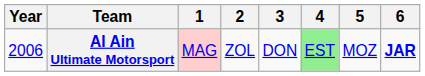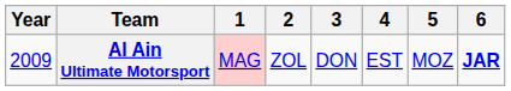 <table class="wikitable" border="1" style="text-align:center; font-size:85%;">
 <tr>
 <th>Year</th>
 <th>Team</th>
 <th>1</th>
 <th>2</th>
 <th>3</th>
 <th>4</th>
 <th>5</th>
 <th>6</th>
 </tr>
 <tr>
-<td><a href='#'>2006</a></td>
+<td><a href='#'>2009</a></td>
 <th nowrap><a href='#'>Al Ain</a><br><small><a href='#'>Ultimate Motorsport</a></small></th>
 <td style="background:#ffcfcf;"><a href='#'>MAG</a> <br></td>
 <td><a href='#'>ZOL</a></td>
 <td><a href='#'>DON</a></td>
-<td style="background: lightgreen;"><a href='#'>EST</a></td>
+<td><a href='#'>EST</a></td>
 <td><a href='#'>MOZ</a></td>
 <td><strong><a href='#'>JAR</a></strong></td>
 </tr>
 </table>
